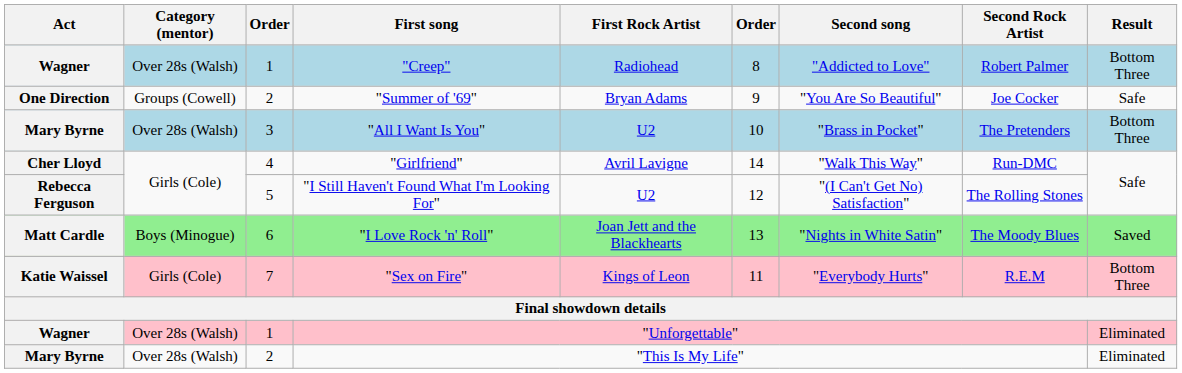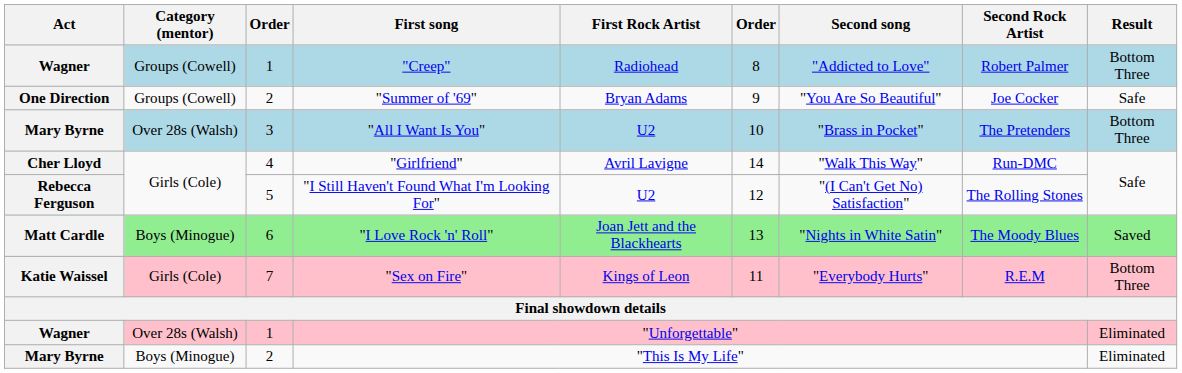 <table class="wikitable plainrowheaders" style="text-align:center;">
 <tr>
 <th scope="col">Act</th>
 <th scope="col">Category (mentor)</th>
 <th scope="col">Order</th>
 <th scope="col">First song</th>
 <th scope="col">First Rock Artist</th>
 <th scope="col">Order</th>
 <th scope="col">Second song</th>
 <th scope="col">Second Rock Artist</th>
 <th scope="col">Result</th>
 </tr>
 <tr style="background:lightblue;">
 <th scope="row">Wagner</th>
-<td>Over 28s (Walsh)</td>
+<td>Groups (Cowell)</td>
 <td>1</td>
 <td><a href='#'>"Creep"</a></td>
 <td><a href='#'>Radiohead</a></td>
 <td>8</td>
 <td><a href='#'>"Addicted to Love"</a></td>
 <td><a href='#'>Robert Palmer</a></td>
 <td>Bottom Three</td>
 </tr>
 <tr>
 <th scope="row">One Direction</th>
 <td>Groups (Cowell)</td>
 <td>2</td>
 <td>"<a href='#'>Summer of '69</a>"</td>
 <td><a href='#'>Bryan Adams</a></td>
 <td>9</td>
 <td>"<a href='#'>You Are So Beautiful</a>"</td>
 <td><a href='#'>Joe Cocker</a></td>
 <td>Safe</td>
 </tr>
 <tr style="background:lightblue;">
 <th scope="row">Mary Byrne</th>
 <td>Over 28s (Walsh)</td>
 <td>3</td>
 <td>"<a href='#'>All I Want Is You</a>"</td>
 <td><a href='#'>U2</a></td>
 <td>10</td>
 <td>"<a href='#'>Brass in Pocket</a>"</td>
 <td><a href='#'>The Pretenders</a></td>
 <td>Bottom Three</td>
 </tr>
 <tr>
 <th scope="row">Cher Lloyd</th>
 <td rowspan=2>Girls (Cole)</td>
 <td>4</td>
 <td>"<a href='#'>Girlfriend</a>"</td>
 <td><a href='#'>Avril Lavigne</a></td>
 <td>14</td>
 <td>"<a href='#'>Walk This Way</a>"</td>
 <td><a href='#'>Run-DMC</a></td>
 <td rowspan=2>Safe</td>
 </tr>
 <tr>
 <th scope="row">Rebecca Ferguson</th>
 <td>5</td>
 <td>"<a href='#'>I Still Haven't Found What I'm Looking For</a>"</td>
 <td><a href='#'>U2</a></td>
 <td>12</td>
 <td>"<a href='#'>(I Can't Get No) Satisfaction</a>"</td>
 <td><a href='#'>The Rolling Stones</a></td>
 </tr>
 <tr style="background:lightgreen;">
 <th scope="row">Matt Cardle</th>
 <td>Boys (Minogue)</td>
 <td>6</td>
 <td>"<a href='#'>I Love Rock 'n' Roll</a>"</td>
 <td><a href='#'>Joan Jett and the Blackhearts</a></td>
 <td>13</td>
 <td>"<a href='#'>Nights in White Satin</a>"</td>
 <td><a href='#'>The Moody Blues</a></td>
 <td>Saved</td>
 </tr>
 <tr style="background:pink;">
 <th scope="row">Katie Waissel</th>
 <td>Girls (Cole)</td>
 <td>7</td>
 <td>"<a href='#'>Sex on Fire</a>"</td>
 <td><a href='#'>Kings of Leon</a></td>
 <td>11</td>
 <td>"<a href='#'>Everybody Hurts</a>"</td>
 <td><a href='#'>R.E.M</a></td>
 <td>Bottom Three</td>
 </tr>
 <tr>
 <th colspan=9>Final showdown details</th>
 </tr>
 <tr style="background:pink;">
 <th scope="row">Wagner</th>
 <td>Over 28s (Walsh)</td>
 <td>1</td>
 <td colspan=5>"<a href='#'>Unforgettable</a>"</td>
 <td>Eliminated</td>
 </tr>
 <tr>
 <th scope="row">Mary Byrne</th>
-<td>Over 28s (Walsh)</td>
+<td>Boys (Minogue)</td>
 <td>2</td>
 <td colspan=5>"<a href='#'>This Is My Life</a>"</td>
 <td>Eliminated</td>
 </tr>
 </table>
